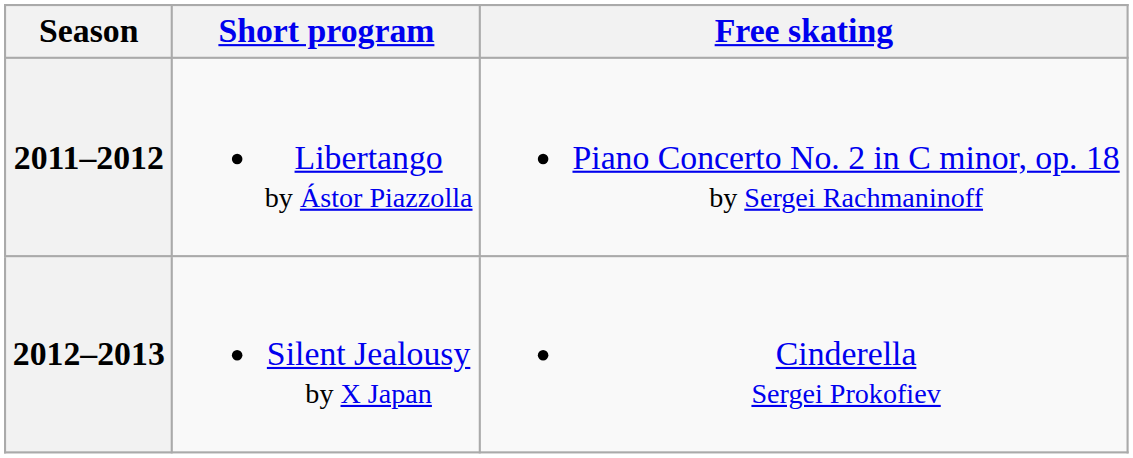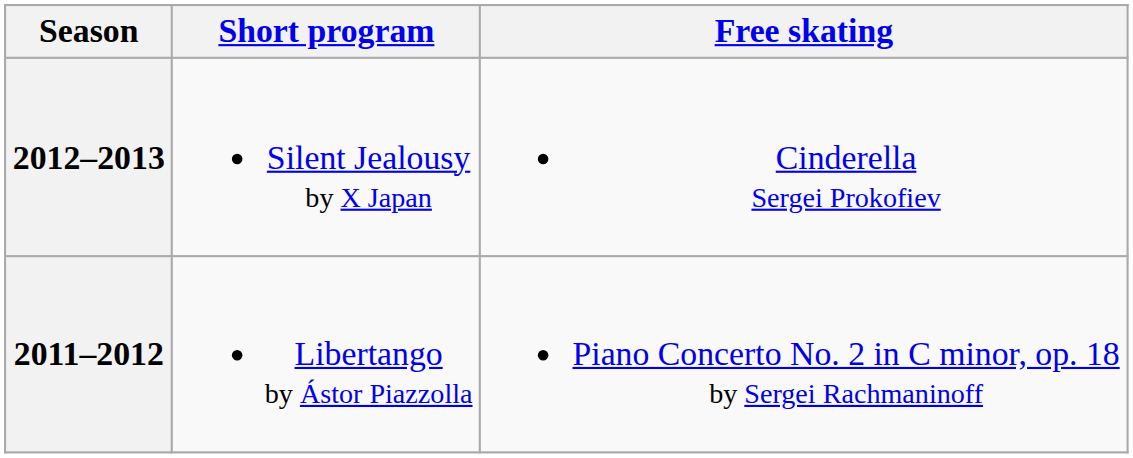 <table class=wikitable style=text-align:center>
 <tr>
 <th>Season</th>
 <th><a href='#'>Short program</a></th>
 <th><a href='#'>Free skating</a></th>
 </tr>
 <tr>
+<th>2012–2013 <br> </th>
+<td><br><ul><li><a href='#'>Silent Jealousy</a> <br><small> by <a href='#'>X Japan</a> </small></li></ul></td>
+<td><br><ul><li><a href='#'>Cinderella</a> <br><small> <a href='#'>Sergei Prokofiev</a> </small></li></ul></td>
+</tr>
+<tr>
 <th>2011–2012 <br> </th>
 <td><br><ul><li><a href='#'>Libertango</a> <br><small> by <a href='#'>Ástor Piazzolla</a> </small></li></ul></td>
 <td><br><ul><li><a href='#'>Piano Concerto No. 2 in C minor, op. 18</a> <br><small> by <a href='#'>Sergei Rachmaninoff</a> </small></li></ul></td>
 </tr>
-<tr>
-<th>2012–2013 <br> </th>
-<td><br><ul><li><a href='#'>Silent Jealousy</a> <br><small> by <a href='#'>X Japan</a> </small></li></ul></td>
-<td><br><ul><li><a href='#'>Cinderella</a> <br><small> <a href='#'>Sergei Prokofiev</a> </small></li></ul></td>
-</tr>
 </table>
